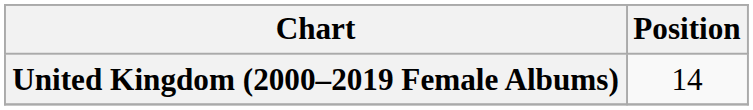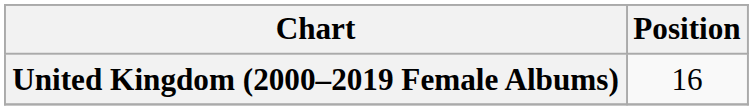 <table class="wikitable sortable plainrowheaders">
 <tr>
 <th scope="col">Chart</th>
 <th scope="col">Position</th>
 </tr>
 <tr>
 <th scope="row">United Kingdom (2000–2019 Female Albums)</th>
-<td style="text-align:center;">14</td>
+<td style="text-align:center;">16</td>
 </tr>
 <tr>
 </tr>
 </table>
